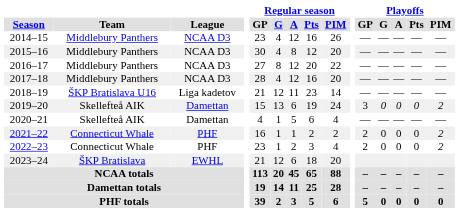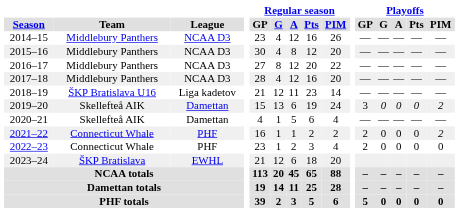 <table border="0" cellpadding="1" cellspacing="0" width="75%" style="text-align:center">
 <tr>
 <th colspan="3" bgcolor="#ffffff"> </th>
 <th rowspan="97" bgcolor="#ffffff"> </th>
 <th colspan="5"><a href='#'>Regular season</a></th>
 <th rowspan="97" bgcolor="#ffffff"> </th>
 <th colspan="5"><a href='#'>Playoffs</a></th>
 </tr>
 <tr bgcolor="#e0e0e0">
 <th><a href='#'>Season</a></th>
 <th>Team</th>
 <th>League</th>
 <th>GP</th>
 <th><a href='#'>G</a></th>
 <th><a href='#'>A</a></th>
 <th><a href='#'>Pts</a></th>
 <th><a href='#'>PIM</a></th>
 <th>GP</th>
 <th>G</th>
 <th>A</th>
 <th>Pts</th>
 <th>PIM</th>
 </tr>
 <tr>
 <td>2014–15</td>
 <td><a href='#'>Middlebury Panthers</a></td>
 <td><a href='#'>NCAA D3</a></td>
 <td>23</td>
 <td>4</td>
 <td>12</td>
 <td>16</td>
 <td>26</td>
 <td>—</td>
 <td>—</td>
 <td>—</td>
 <td>—</td>
 <td>—</td>
 </tr>
 <tr bgcolor="#f0f0f0">
 <td>2015–16</td>
 <td>Middlebury Panthers</td>
 <td>NCAA D3</td>
 <td>30</td>
 <td>4</td>
 <td>8</td>
 <td>12</td>
 <td>20</td>
 <td>—</td>
 <td>—</td>
 <td>—</td>
 <td>—</td>
 <td>—</td>
 </tr>
 <tr>
 <td>2016–17</td>
 <td>Middlebury Panthers</td>
 <td>NCAA D3</td>
 <td>27</td>
 <td>8</td>
 <td>12</td>
 <td>20</td>
 <td>22</td>
 <td>—</td>
 <td>—</td>
 <td>—</td>
 <td>—</td>
 <td>—</td>
 </tr>
 <tr bgcolor="#f0f0f0">
 <td>2017–18</td>
 <td>Middlebury Panthers</td>
 <td>NCAA D3</td>
 <td>28</td>
 <td>4</td>
 <td>12</td>
 <td>16</td>
 <td>20</td>
 <td>—</td>
 <td>—</td>
 <td>—</td>
 <td>—</td>
 <td>—</td>
 </tr>
 <tr>
 <td>2018–19</td>
 <td><a href='#'>ŠKP Bratislava U16</a></td>
 <td>Liga kadetov</td>
 <td>21</td>
 <td>12</td>
 <td>11</td>
 <td>23</td>
 <td>14</td>
 <td>—</td>
 <td>—</td>
 <td>—</td>
 <td>—</td>
 <td>—</td>
 </tr>
 <tr bgcolor="#f0f0f0">
 <td>2019–20</td>
 <td>Skellefteå AIK</td>
 <td><a href='#'>Damettan</a></td>
 <td>15</td>
 <td>13</td>
 <td>6</td>
 <td>19</td>
 <td>24</td>
 <td>3</td>
 <td><em>0</em></td>
 <td><em>0</em></td>
 <td><em>0</em></td>
 <td><em>2</em></td>
 </tr>
 <tr>
 <td>2020–21</td>
 <td>Skellefteå AIK</td>
 <td>Damettan</td>
 <td>4</td>
 <td>1</td>
 <td>5</td>
 <td>6</td>
 <td>4</td>
 <td>—</td>
 <td>—</td>
 <td>—</td>
 <td>—</td>
 <td>—</td>
 </tr>
 <tr bgcolor="#f0f0f0">
 <td><a href='#'>2021–22</a></td>
 <td><a href='#'>Connecticut Whale</a></td>
 <td><a href='#'>PHF</a></td>
 <td>16</td>
 <td>1</td>
 <td>1</td>
 <td>2</td>
 <td>2</td>
 <td>2</td>
 <td>0</td>
 <td>0</td>
 <td>0</td>
 <td><em>2</em></td>
 </tr>
 <tr>
 <td><a href='#'>2022–23</a></td>
 <td>Connecticut Whale</td>
 <td>PHF</td>
 <td>23</td>
 <td>1</td>
 <td>2</td>
 <td>3</td>
 <td>4</td>
 <td>2</td>
 <td>0</td>
 <td>0</td>
 <td>0</td>
-<td><em>2</em></td>
+<td>0</td>
 </tr>
 <tr bgcolor="#f0f0f0">
 <td>2023–24</td>
 <td><a href='#'>ŠKP Bratislava</a></td>
 <td><a href='#'>EWHL</a></td>
 <td>21</td>
 <td>12</td>
 <td>6</td>
 <td>18</td>
 <td>20</td>
 <td></td>
 <td></td>
 <td></td>
 <td></td>
 <td></td>
 </tr>
 <tr bgcolor="#e0e0e0">
 <th colspan="3">NCAA totals</th>
 <th>113</th>
 <th>20</th>
 <th>45</th>
 <th>65</th>
 <th>88</th>
 <th>–</th>
 <th>–</th>
 <th>–</th>
 <th>–</th>
 <th>–</th>
 </tr>
 <tr bgcolor="#e0e0e0">
 <th colspan="3">Damettan totals</th>
 <th>19</th>
 <th>14</th>
 <th>11</th>
 <th>25</th>
 <th>28</th>
 <th>–</th>
 <th>–</th>
 <th>–</th>
 <th>–</th>
 <th>–</th>
 </tr>
 <tr bgcolor="#e0e0e0">
 <th colspan="3">PHF totals</th>
 <th>39</th>
 <th>2</th>
 <th>3</th>
 <th>5</th>
 <th>6</th>
 <th>5</th>
 <th>0</th>
 <th>0</th>
 <th>0</th>
 <th>0</th>
 </tr>
 </table>
